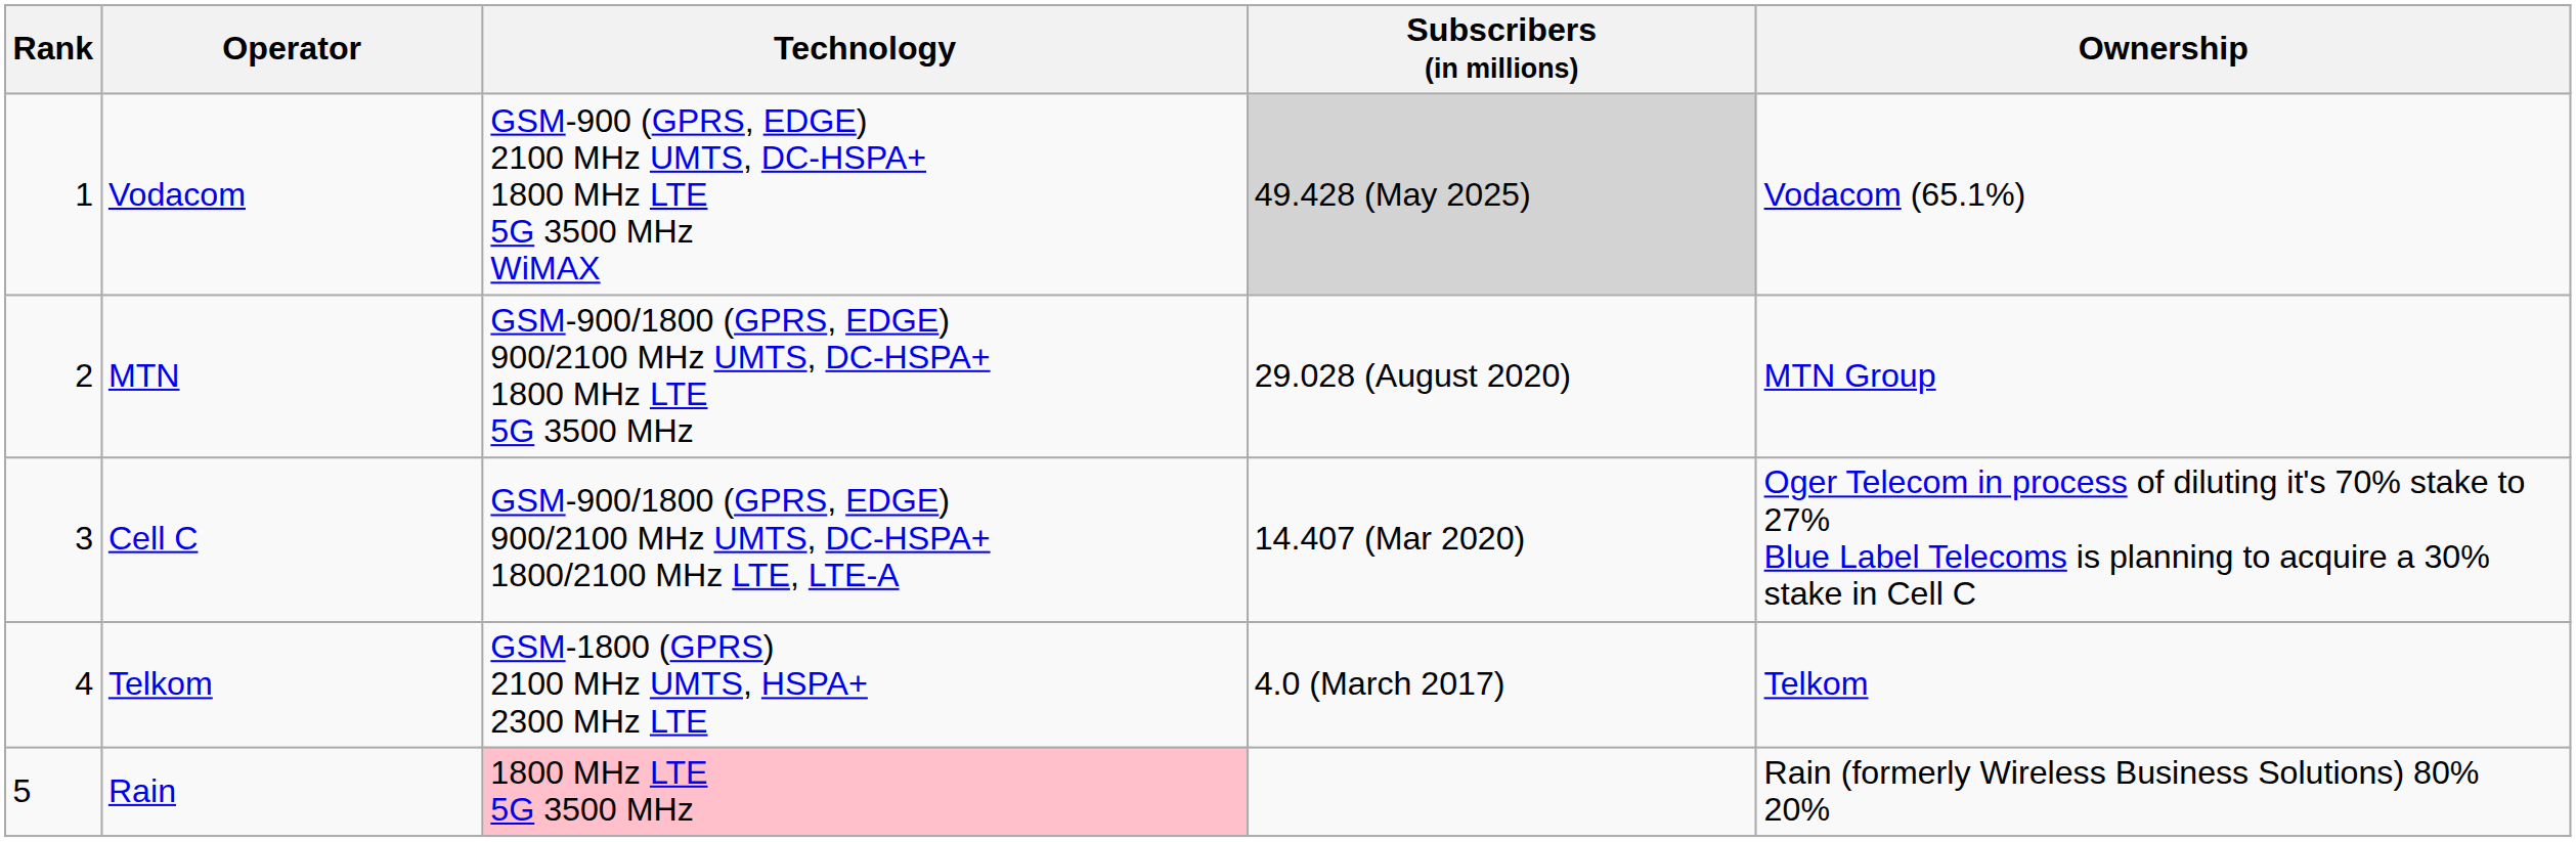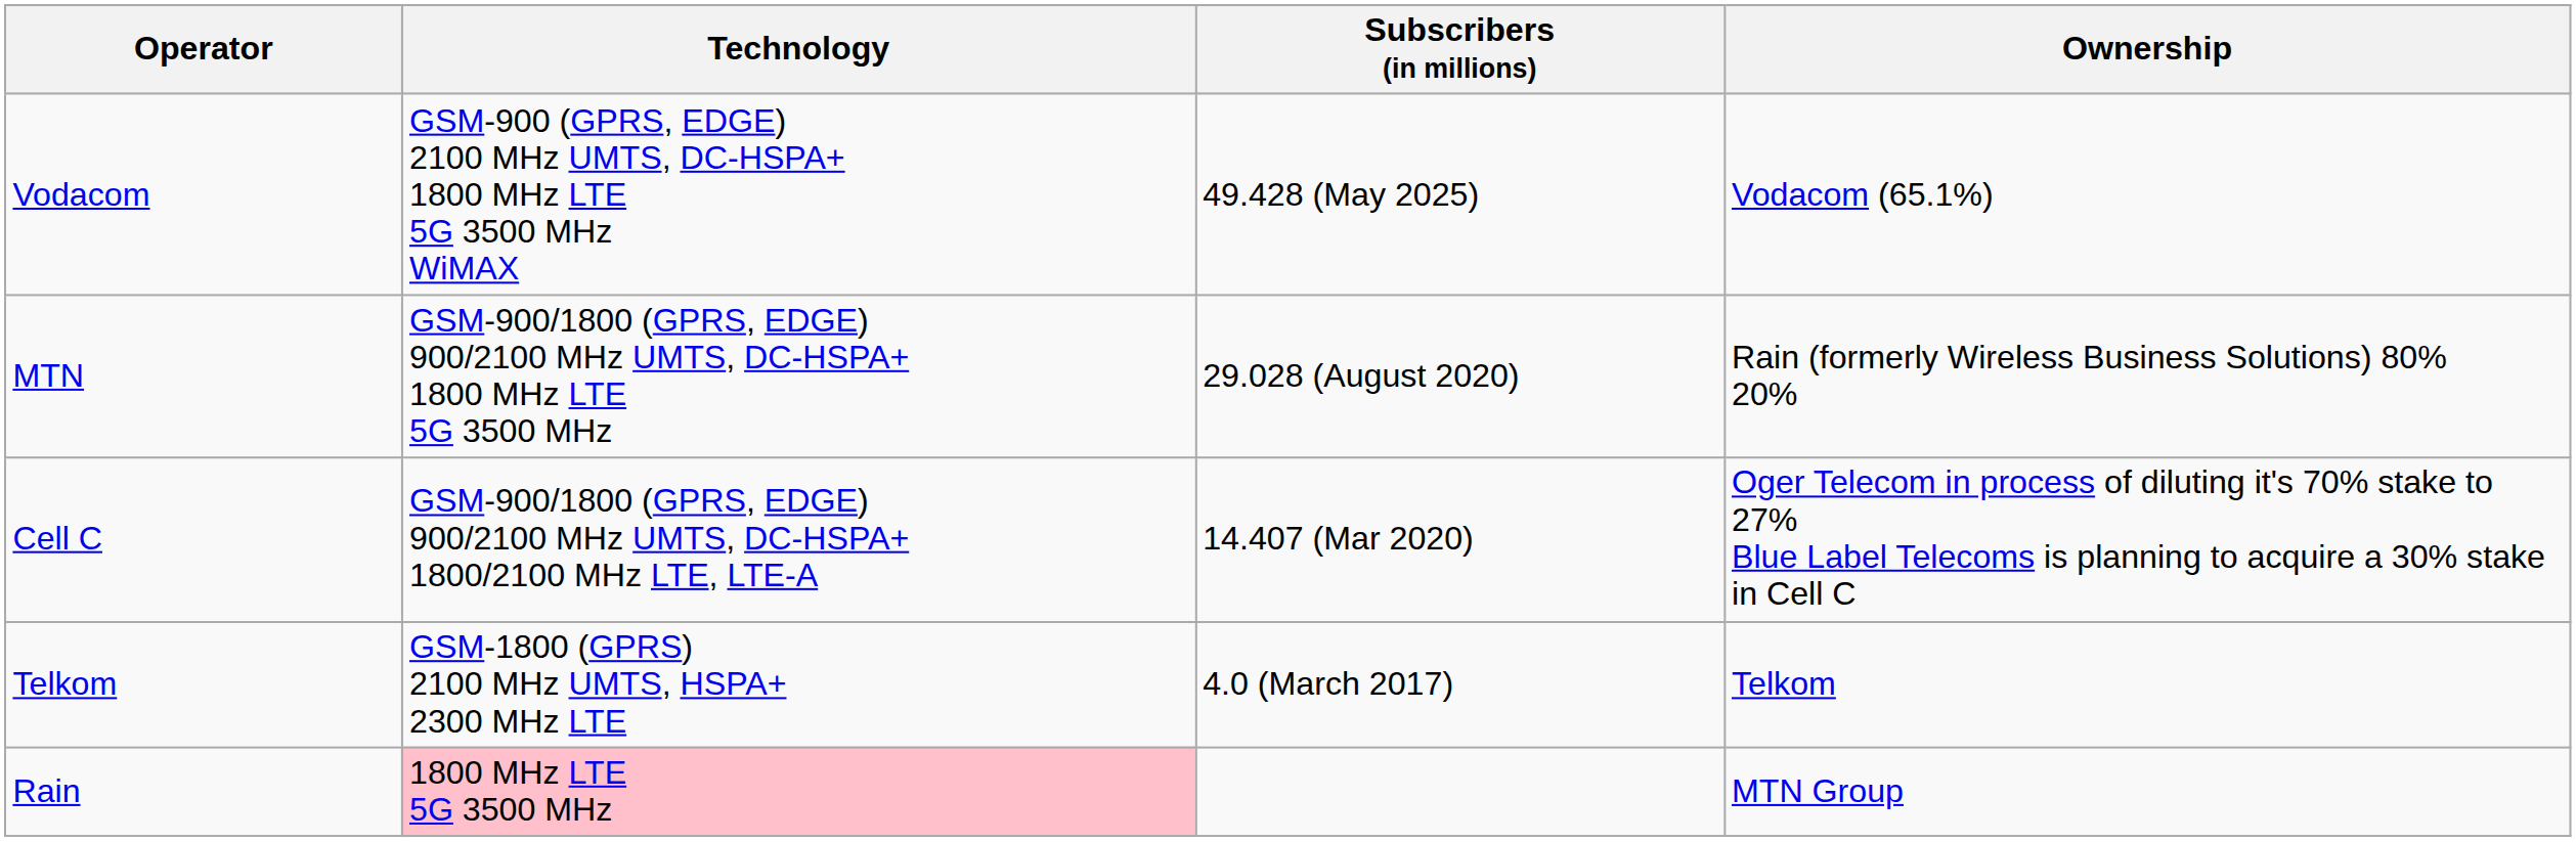 <table class="wikitable">
 <tr>
-<th style="width:3%;">Rank</th>
 <th style="width:15%;">Operator</th>
 <th style="width:30%;">Technology</th>
 <th style="width:20%;">Subscribers<br><small>(in millions)</small></th>
 <th style="width:32%;">Ownership</th>
 </tr>
 <tr>
-<td align=right>1</td>
 <td><a href='#'>Vodacom</a></td>
 <td><a href='#'>GSM</a>-900 (<a href='#'>GPRS</a>, <a href='#'>EDGE</a>)<br>2100 MHz <a href='#'>UMTS</a>, <a href='#'>DC-HSPA+</a><br>1800 MHz <a href='#'>LTE</a><br><a href='#'>5G</a> 3500 MHz<br><a href='#'>WiMAX</a></td>
-<td style="background: lightgrey;">49.428 (May 2025)</td>
+<td>49.428 (May 2025)</td>
 <td><a href='#'>Vodacom</a> (65.1%)</td>
 </tr>
 <tr>
-<td align=right>2</td>
 <td><a href='#'>MTN</a></td>
 <td><a href='#'>GSM</a>-900/1800 (<a href='#'>GPRS</a>, <a href='#'>EDGE</a>)<br>900/2100 MHz <a href='#'>UMTS</a>, <a href='#'>DC-HSPA+</a><br>1800 MHz <a href='#'>LTE</a><br><a href='#'>5G</a> 3500 MHz</td>
 <td>29.028 (August 2020)</td>
-<td><a href='#'>MTN Group</a></td>
+<td>Rain (formerly Wireless Business Solutions) 80%<br> 20%</td>
 </tr>
 <tr>
-<td align=right>3</td>
 <td><a href='#'>Cell C</a></td>
 <td><a href='#'>GSM</a>-900/1800 (<a href='#'>GPRS</a>, <a href='#'>EDGE</a>)<br>900/2100 MHz <a href='#'>UMTS</a>, <a href='#'>DC-HSPA+</a> <br>1800/2100 MHz <a href='#'>LTE</a>, <a href='#'>LTE-A</a></td>
 <td>14.407 (Mar 2020)</td>
 <td><a href='#'>Oger Telecom in process</a> of diluting it's 70% stake to 27%<br><a href='#'>Blue Label Telecoms</a> is planning to acquire a 30% stake in Cell C</td>
 </tr>
 <tr>
-<td align=right>4</td>
 <td><a href='#'>Telkom</a></td>
 <td><a href='#'>GSM</a>-1800 (<a href='#'>GPRS</a>)<br>2100 MHz <a href='#'>UMTS</a>, <a href='#'>HSPA+</a><br>2300 MHz <a href='#'>LTE</a></td>
 <td>4.0 (March 2017)</td>
 <td><a href='#'>Telkom</a></td>
 </tr>
 <tr>
-<td>5</td>
 <td><a href='#'>Rain</a></td>
 <td style="background: pink;">1800 MHz <a href='#'>LTE</a><br><a href='#'>5G</a> 3500 MHz</td>
 <td></td>
-<td>Rain (formerly Wireless Business Solutions) 80%<br> 20%</td>
+<td><a href='#'>MTN Group</a></td>
 </tr>
 </table>
